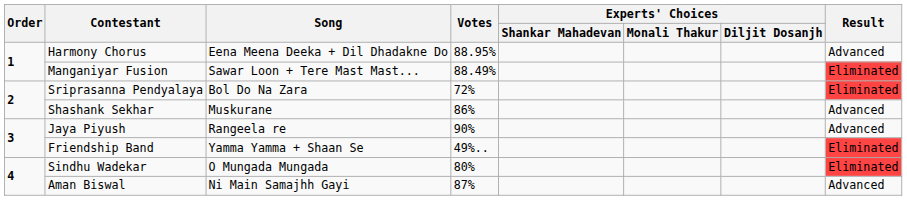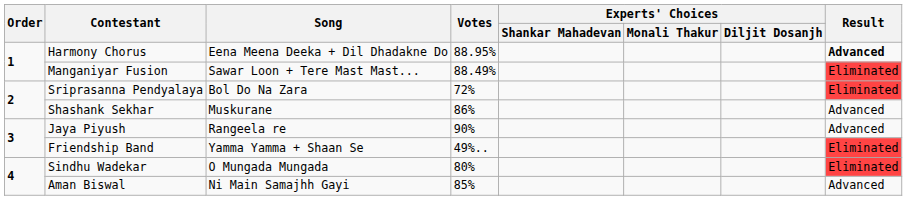 <table class="wikitable sortable mw-collapsible">
 <tr>
 <th rowspan="2">Order</th>
 <th rowspan="2">Contestant</th>
 <th rowspan="2">Song</th>
 <th rowspan="2">Votes</th>
 <th colspan="3">Experts' Choices</th>
 <th rowspan="2">Result</th>
 </tr>
 <tr>
 <th>Shankar Mahadevan</th>
 <th>Monali Thakur</th>
 <th>Diljit Dosanjh</th>
 </tr>
 <tr>
 <td rowspan="2"%><strong>1</strong></td>
 <td>Harmony Chorus</td>
 <td>Eena Meena Deeka + Dil Dhadakne Do</td>
 <td>88.95%</td>
 <td></td>
 <td></td>
 <td></td>
-<td>Advanced</td>
+<td><strong>Advanced</strong></td>
 </tr>
 <tr>
 <td>Manganiyar Fusion</td>
 <td>Sawar Loon + Tere Mast Mast...</td>
 <td>88.49%</td>
 <td></td>
 <td></td>
 <td></td>
 <td bgcolor="#ff4444">Eliminated</td>
 </tr>
 <tr>
 <td rowspan="2"><strong>2</strong></td>
 <td>Sriprasanna Pendyalaya</td>
 <td>Bol Do Na Zara</td>
 <td>72%</td>
 <td></td>
 <td></td>
 <td></td>
 <td bgcolor="#ff4444">Eliminated</td>
 </tr>
 <tr>
 <td>Shashank Sekhar</td>
 <td>Muskurane</td>
 <td>86%</td>
 <td></td>
 <td></td>
 <td></td>
 <td>Advanced</td>
 </tr>
 <tr>
 <td rowspan="2"><strong>3</strong></td>
 <td>Jaya Piyush</td>
 <td>Rangeela re</td>
 <td>90%</td>
 <td></td>
 <td></td>
 <td></td>
 <td>Advanced</td>
 </tr>
 <tr>
 <td>Friendship Band</td>
 <td>Yamma Yamma + Shaan Se</td>
 <td>49%..</td>
 <td></td>
 <td></td>
 <td></td>
 <td bgcolor="#ff4444">Eliminated</td>
 </tr>
 <tr>
 <td rowspan="2"><strong>4</strong></td>
 <td>Sindhu Wadekar</td>
 <td>O Mungada Mungada</td>
 <td>80%</td>
 <td></td>
 <td></td>
 <td></td>
 <td bgcolor="#ff4444">Eliminated</td>
 </tr>
 <tr>
 <td>Aman Biswal</td>
 <td>Ni Main Samajhh Gayi</td>
-<td>87%</td>
+<td>85%</td>
 <td></td>
 <td></td>
 <td></td>
 <td>Advanced</td>
 </tr>
 </table>
